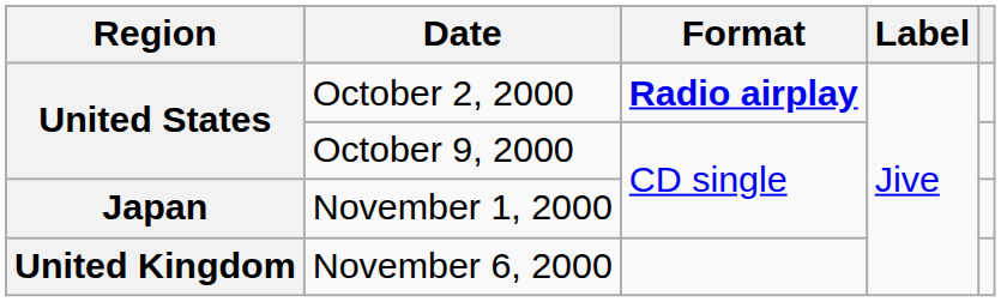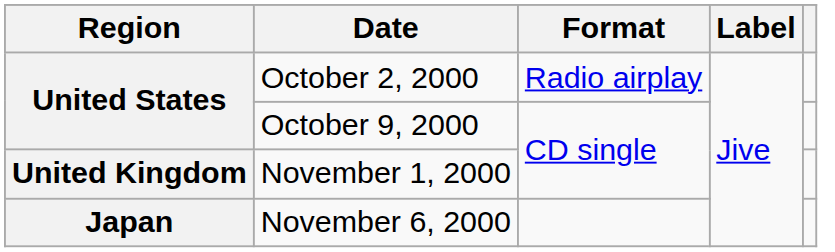 <table class="wikitable plainrowheaders">
 <tr>
 <th scope="col">Region</th>
 <th scope="col">Date</th>
 <th scope="col">Format</th>
 <th scope="col">Label</th>
 <th scope="col"></th>
 </tr>
 <tr>
 <th scope="row" rowspan="2">United States</th>
 <td>October 2, 2000</td>
-<td><strong><a href='#'>Radio airplay</a></strong></td>
+<td><a href='#'>Radio airplay</a></td>
 <td rowspan="4"><a href='#'>Jive</a></td>
 <td></td>
 </tr>
 <tr>
 <td>October 9, 2000</td>
 <td rowspan="2"><a href='#'>CD single</a></td>
 <td></td>
 </tr>
 <tr>
-<th scope="row">Japan</th>
+<th scope="row">United Kingdom</th>
 <td>November 1, 2000</td>
 <td></td>
 </tr>
 <tr>
-<th scope="row">United Kingdom</th>
+<th scope="row">Japan</th>
 <td>November 6, 2000</td>
 <td></td>
 <td></td>
 </tr>
 </table>
